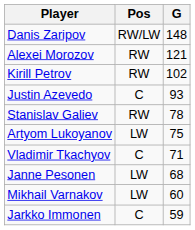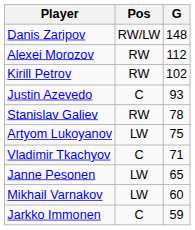 <table class="wikitable">
 <tr>
 <th>Player</th>
 <th>Pos</th>
 <th>G</th>
 </tr>
 <tr style="text-align:center;">
 <td style="text-align:left;"> <a href='#'>Danis Zaripov</a></td>
 <td>RW/LW</td>
 <td>148</td>
 </tr>
 <tr style="text-align:center;">
 <td style="text-align:left;"> <a href='#'>Alexei Morozov</a></td>
 <td>RW</td>
-<td>121</td>
+<td>112</td>
 </tr>
 <tr style="text-align:center;">
 <td style="text-align:left;"> <a href='#'>Kirill Petrov</a></td>
 <td>RW</td>
 <td>102</td>
 </tr>
 <tr style="text-align:center;">
 <td style="text-align:left;"> <a href='#'>Justin Azevedo</a></td>
 <td>C</td>
 <td>93</td>
 </tr>
 <tr style="text-align:center;">
 <td style="text-align:left;"> <a href='#'>Stanislav Galiev</a></td>
 <td>RW</td>
 <td>78</td>
 </tr>
 <tr style="text-align:center;">
 <td style="text-align:left;"> <a href='#'>Artyom Lukoyanov</a></td>
 <td>LW</td>
 <td>75</td>
 </tr>
 <tr style="text-align:center;">
 <td style="text-align:left;"> <a href='#'>Vladimir Tkachyov</a></td>
 <td>C</td>
 <td>71</td>
 </tr>
 <tr style="text-align:center;">
 <td style="text-align:left;"> <a href='#'>Janne Pesonen</a></td>
 <td>LW</td>
-<td>68</td>
+<td>65</td>
 </tr>
 <tr style="text-align:center;">
 <td style="text-align:left;"> <a href='#'>Mikhail Varnakov</a></td>
 <td>LW</td>
 <td>60</td>
 </tr>
 <tr style="text-align:center;">
 <td style="text-align:left;"> <a href='#'>Jarkko Immonen</a></td>
 <td>C</td>
 <td>59</td>
 </tr>
 </table>
